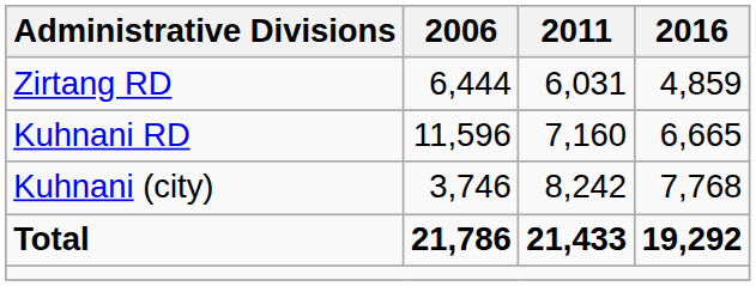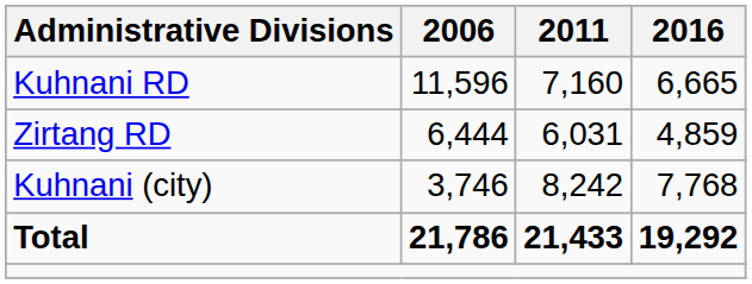 <table class="wikitable">
 <tr>
 <th>Administrative Divisions</th>
 <th>2006</th>
 <th>2011</th>
 <th>2016</th>
 </tr>
 <tr>
+<td><a href='#'>Kuhnani RD</a></td>
+<td style="text-align: right;">11,596</td>
+<td style="text-align: right;">7,160</td>
+<td style="text-align: right;">6,665</td>
+</tr>
+<tr>
 <td><a href='#'>Zirtang RD</a></td>
 <td style="text-align: right;">6,444</td>
 <td style="text-align: right;">6,031</td>
 <td style="text-align: right;">4,859</td>
-</tr>
-<tr>
-<td><a href='#'>Kuhnani RD</a></td>
-<td style="text-align: right;">11,596</td>
-<td style="text-align: right;">7,160</td>
-<td style="text-align: right;">6,665</td>
 </tr>
 <tr>
 <td><a href='#'>Kuhnani</a> (city)</td>
 <td style="text-align: right;">3,746</td>
 <td style="text-align: right;">8,242</td>
 <td style="text-align: right;">7,768</td>
 </tr>
 <tr>
 <td><strong>Total</strong></td>
 <td style="text-align: right;"><strong>21,786</strong></td>
 <td style="text-align: right;"><strong>21,433</strong></td>
 <td style="text-align: right;"><strong>19,292</strong></td>
 </tr>
 <tr>
 <td colspan=4></td>
 </tr>
 </table>
